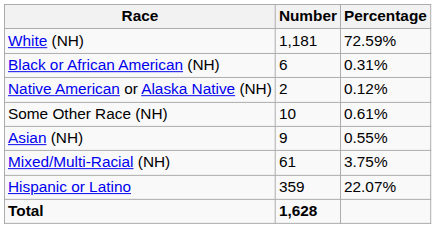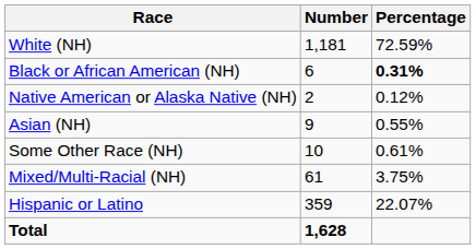 <table class="wikitable">
 <tr>
 <th>Race</th>
 <th>Number</th>
 <th>Percentage</th>
 </tr>
 <tr>
 <td><a href='#'>White</a> (NH)</td>
 <td>1,181</td>
 <td>72.59%</td>
 </tr>
 <tr>
 <td><a href='#'>Black or African American</a> (NH)</td>
 <td>6</td>
-<td>0.31%</td>
+<td><strong>0.31%</strong></td>
 </tr>
 <tr>
 <td><a href='#'>Native American</a> or <a href='#'>Alaska Native</a> (NH)</td>
 <td>2</td>
 <td>0.12%</td>
 </tr>
 <tr>
+<td><a href='#'>Asian</a> (NH)</td>
+<td>9</td>
+<td>0.55%</td>
+</tr>
+<tr>
 <td>Some Other Race (NH)</td>
 <td>10</td>
 <td>0.61%</td>
-</tr>
-<tr>
-<td><a href='#'>Asian</a> (NH)</td>
-<td>9</td>
-<td>0.55%</td>
 </tr>
 <tr>
 <td><a href='#'>Mixed/Multi-Racial</a> (NH)</td>
 <td>61</td>
 <td>3.75%</td>
 </tr>
 <tr>
 <td><a href='#'>Hispanic or Latino</a></td>
 <td>359</td>
 <td>22.07%</td>
 </tr>
 <tr>
 <td><strong>Total</strong></td>
 <td><strong>1,628</strong></td>
 <td></td>
 </tr>
 </table>
